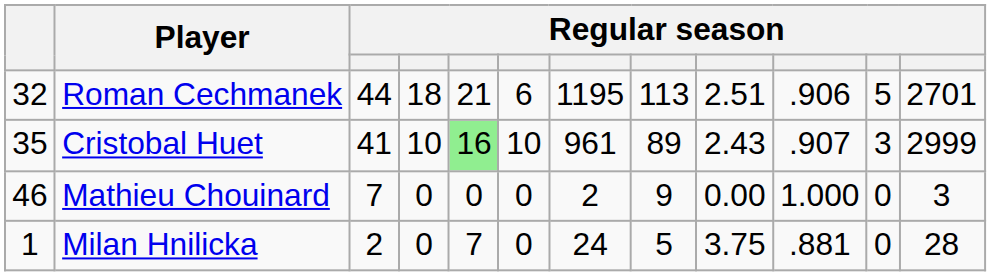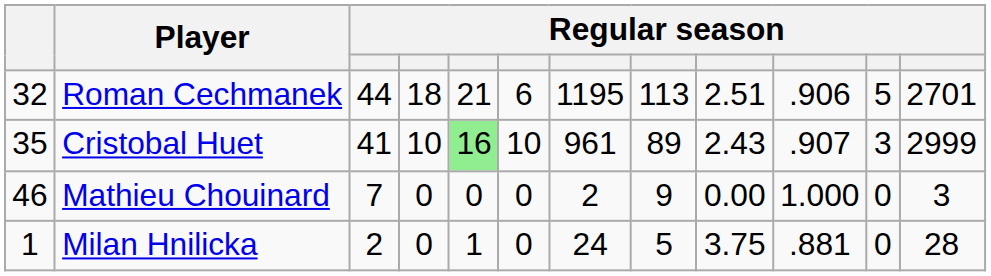 <table class="wikitable plainrowheaders" style="text-align:center;">
 <tr>
 <th scope="col" rowspan="2"></th>
 <th scope="col" rowspan="2">Player</th>
 <th scope=colgroup colspan=10>Regular season</th>
 </tr>
 <tr>
 <th scope="col"></th>
 <th scope="col"></th>
 <th scope="col"></th>
 <th scope="col"></th>
 <th scope="col"></th>
 <th scope="col"></th>
 <th scope="col"></th>
 <th scope="col"></th>
 <th scope="col"></th>
 <th scope="col"></th>
 </tr>
 <tr>
 <td scope="row">32</td>
 <td align="left"><a href='#'>Roman Cechmanek</a></td>
 <td>44</td>
 <td>18</td>
 <td>21</td>
 <td>6</td>
 <td>1195</td>
 <td>113</td>
 <td>2.51</td>
 <td>.906</td>
 <td>5</td>
 <td>2701</td>
 </tr>
 <tr>
 <td scope="row">35</td>
 <td align="left"><a href='#'>Cristobal Huet</a></td>
 <td>41</td>
 <td>10</td>
 <td style="background: lightgreen;">16</td>
 <td>10</td>
 <td>961</td>
 <td>89</td>
 <td>2.43</td>
 <td>.907</td>
 <td>3</td>
 <td>2999</td>
 </tr>
 <tr>
 <td scope="row">46</td>
 <td align="left"><a href='#'>Mathieu Chouinard</a></td>
 <td>7</td>
 <td>0</td>
 <td>0</td>
 <td>0</td>
 <td>2</td>
 <td>9</td>
 <td>0.00</td>
 <td>1.000</td>
 <td>0</td>
 <td>3</td>
 </tr>
 <tr>
 <td scope="row">1</td>
 <td align="left"><a href='#'>Milan Hnilicka</a></td>
 <td>2</td>
 <td>0</td>
-<td>7</td>
+<td>1</td>
 <td>0</td>
 <td>24</td>
 <td>5</td>
 <td>3.75</td>
 <td>.881</td>
 <td>0</td>
 <td>28</td>
 </tr>
 </table>
